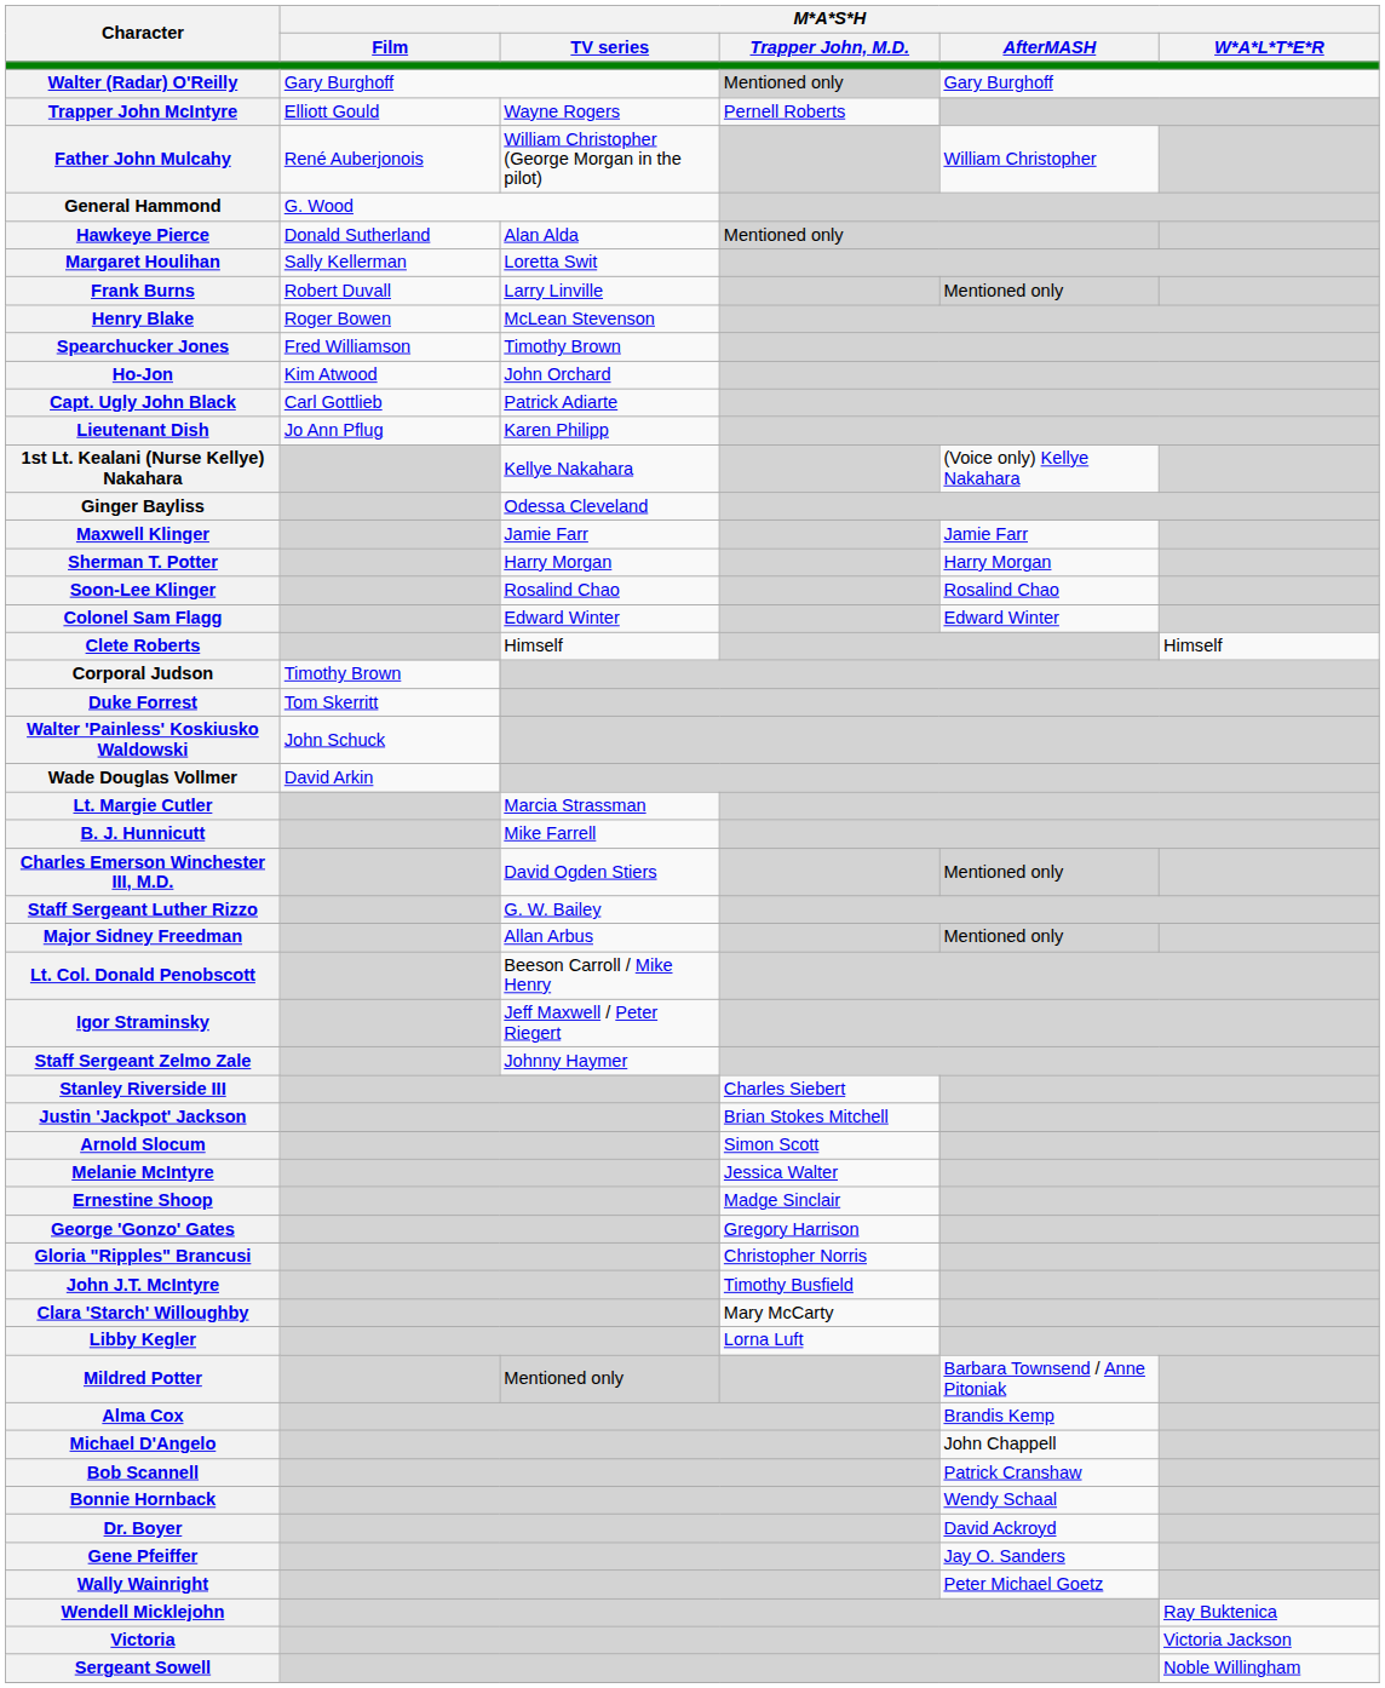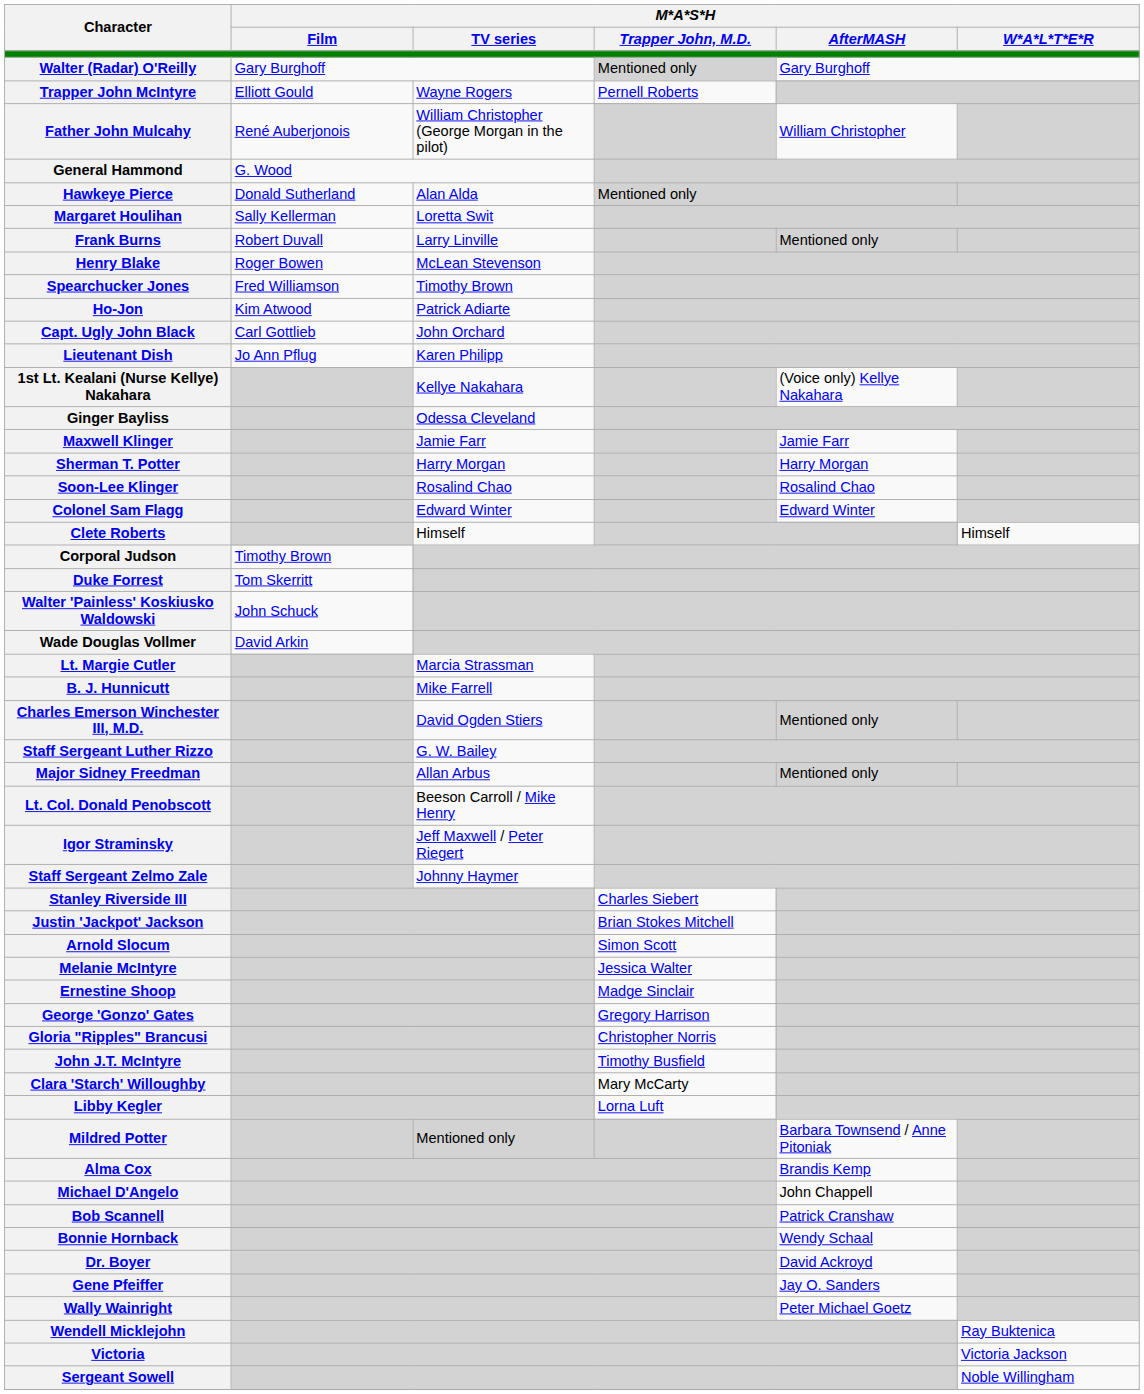 <table class="wikitable">
 <tr>
 <th rowspan="2" width="20%">Character</th>
 <th colspan="6" align="center"><strong><em>M*A*S*H</em></strong></th>
 </tr>
 <tr>
 <th align="center" width="16%"><a href='#'>Film</a></th>
 <th align="center" width="16%"><a href='#'>TV series</a></th>
 <th align="center" width="16%"><em><a href='#'>Trapper John, M.D.</a></em></th>
 <th align="center" width="16%"><em><a href='#'>AfterMASH</a></em></th>
 <th align="center" width="16%"><em><a href='#'>W*A*L*T*E*R</a></em></th>
 </tr>
 <tr>
 <th colspan="6" style="background-color:green;"></th>
 </tr>
 <tr>
 <th><a href='#'>Walter (Radar) O'Reilly</a></th>
 <td colspan="2"><a href='#'>Gary Burghoff</a></td>
 <td style="background-color:lightgrey;">Mentioned only</td>
 <td colspan="2"><a href='#'>Gary Burghoff</a></td>
 </tr>
 <tr>
 <th><a href='#'>Trapper John McIntyre</a></th>
 <td><a href='#'>Elliott Gould</a></td>
 <td><a href='#'>Wayne Rogers</a></td>
 <td><a href='#'>Pernell Roberts</a></td>
 <td colspan="2" style="background-color:lightgrey;"></td>
 </tr>
 <tr>
 <th><a href='#'>Father John Mulcahy</a></th>
 <td><a href='#'>René Auberjonois</a></td>
 <td><a href='#'>William Christopher</a><br>(George Morgan in the pilot)</td>
 <td style="background-color:lightgrey;"></td>
 <td><a href='#'>William Christopher</a></td>
 <td style="background-color:lightgrey;"></td>
 </tr>
 <tr>
 <th>General Hammond</th>
 <td colspan="2"><a href='#'>G. Wood</a></td>
 <td colspan="3" style="background-color:lightgrey;"></td>
 </tr>
 <tr>
 <th><a href='#'>Hawkeye Pierce</a></th>
 <td><a href='#'>Donald Sutherland</a></td>
 <td><a href='#'>Alan Alda</a></td>
 <td colspan="2" style="background-color:lightgrey;">Mentioned only</td>
 <td colspan="1" style="background-color:lightgrey;"></td>
 </tr>
 <tr>
 <th><a href='#'>Margaret Houlihan</a></th>
 <td><a href='#'>Sally Kellerman</a></td>
 <td><a href='#'>Loretta Swit</a></td>
 <td colspan="3" style="background-color:lightgrey;"></td>
 </tr>
 <tr>
 <th><a href='#'>Frank Burns</a></th>
 <td><a href='#'>Robert Duvall</a></td>
 <td><a href='#'>Larry Linville</a></td>
 <td colspan="1" style="background-color:lightgrey;"></td>
 <td colspan="1" style="background-color:lightgrey;">Mentioned only</td>
 <td colspan="1" style="background-color:lightgrey;"></td>
 </tr>
 <tr>
 <th><a href='#'>Henry Blake</a></th>
 <td><a href='#'>Roger Bowen</a></td>
 <td><a href='#'>McLean Stevenson</a></td>
 <td colspan="3" style="background-color:lightgrey;"></td>
 </tr>
 <tr>
 <th><a href='#'>Spearchucker Jones</a></th>
 <td><a href='#'>Fred Williamson</a></td>
 <td><a href='#'>Timothy Brown</a></td>
 <td colspan="3" style="background-color:lightgrey;"></td>
 </tr>
 <tr>
 <th><a href='#'>Ho-Jon</a></th>
 <td><a href='#'>Kim Atwood</a></td>
-<td><a href='#'>John Orchard</a></td>
+<td><a href='#'>Patrick Adiarte</a></td>
 <td colspan="3" style="background-color:lightgrey;"></td>
 </tr>
 <tr>
 <th><a href='#'>Capt. Ugly John Black</a></th>
 <td><a href='#'>Carl Gottlieb</a></td>
-<td><a href='#'>Patrick Adiarte</a></td>
+<td><a href='#'>John Orchard</a></td>
 <td colspan="3" style="background-color:lightgrey;"></td>
 </tr>
 <tr>
 <th><a href='#'>Lieutenant Dish</a></th>
 <td><a href='#'>Jo Ann Pflug</a></td>
 <td><a href='#'>Karen Philipp</a></td>
 <td colspan="3" style="background-color:lightgrey;"></td>
 </tr>
 <tr>
 <th>1st Lt. Kealani (Nurse Kellye) Nakahara</th>
 <td style="background-color:lightgrey;"></td>
 <td colspan="1"><a href='#'>Kellye Nakahara</a></td>
 <td style="background-color:lightgrey;"></td>
 <td>(Voice only) <a href='#'>Kellye Nakahara</a></td>
 <td style="background-color:lightgrey;"></td>
 </tr>
 <tr>
 <th>Ginger Bayliss</th>
 <td style="background-color:lightgrey;"></td>
 <td colspan="1"><a href='#'>Odessa Cleveland</a></td>
 <td colspan="3" style="background-color:lightgrey;"></td>
 </tr>
 <tr>
 <th><a href='#'>Maxwell Klinger</a></th>
 <td style="background-color:lightgrey;"></td>
 <td><a href='#'>Jamie Farr</a></td>
 <td style="background-color:lightgrey;"></td>
 <td><a href='#'>Jamie Farr</a></td>
 <td style="background-color:lightgrey;"></td>
 </tr>
 <tr>
 <th><a href='#'>Sherman T. Potter</a></th>
 <td style="background-color:lightgrey;"></td>
 <td><a href='#'>Harry Morgan</a></td>
 <td style="background-color:lightgrey;"></td>
 <td><a href='#'>Harry Morgan</a></td>
 <td style="background-color:lightgrey;"></td>
 </tr>
 <tr>
 <th><a href='#'>Soon-Lee Klinger</a></th>
 <td style="background-color:lightgrey;"></td>
 <td><a href='#'>Rosalind Chao</a></td>
 <td style="background-color:lightgrey;"></td>
 <td><a href='#'>Rosalind Chao</a></td>
 <td style="background-color:lightgrey;"></td>
 </tr>
 <tr>
 <th><a href='#'>Colonel Sam Flagg</a></th>
 <td style="background-color:lightgrey;"></td>
 <td><a href='#'>Edward Winter</a></td>
 <td style="background-color:lightgrey;"></td>
 <td><a href='#'>Edward Winter</a></td>
 <td style="background-color:lightgrey;"></td>
 </tr>
 <tr>
 <th><a href='#'>Clete Roberts</a></th>
 <td style="background-color:lightgrey;"></td>
 <td>Himself</td>
 <td colspan="2" style="background-color:lightgrey;"></td>
 <td>Himself</td>
 </tr>
 <tr>
 <th>Corporal Judson</th>
 <td><a href='#'>Timothy Brown</a></td>
 <td colspan="4" style="background-color:lightgrey;"></td>
 </tr>
 <tr>
 <th><a href='#'>Duke Forrest</a></th>
 <td><a href='#'>Tom Skerritt</a></td>
 <td colspan="4" style="background-color:lightgrey;"></td>
 </tr>
 <tr>
 <th><a href='#'>Walter 'Painless' Koskiusko Waldowski</a></th>
 <td><a href='#'>John Schuck</a></td>
 <td colspan="4" style="background-color:lightgrey;"></td>
 </tr>
 <tr>
 <th>Wade Douglas Vollmer</th>
 <td><a href='#'>David Arkin</a></td>
 <td colspan="4" style="background-color:lightgrey;"></td>
 </tr>
 <tr>
 <th><a href='#'>Lt. Margie Cutler</a></th>
 <td style="background-color:lightgrey;"></td>
 <td><a href='#'>Marcia Strassman</a></td>
 <td colspan="3" style="background-color:lightgrey;"></td>
 </tr>
 <tr>
 <th><a href='#'>B. J. Hunnicutt</a></th>
 <td style="background-color:lightgrey;"></td>
 <td><a href='#'>Mike Farrell</a></td>
 <td colspan="3" style="background-color:lightgrey;"></td>
 </tr>
 <tr>
 <th><a href='#'>Charles Emerson Winchester III, M.D.</a></th>
 <td style="background-color:lightgrey;"></td>
 <td><a href='#'>David Ogden Stiers</a></td>
 <td colspan="1" style="background-color:lightgrey;"></td>
 <td colspan="1" style="background-color:lightgrey;">Mentioned only</td>
 <td colspan="1" style="background-color:lightgrey;"></td>
 </tr>
 <tr>
 <th><a href='#'>Staff Sergeant Luther Rizzo</a></th>
 <td style="background-color:lightgrey;"></td>
 <td><a href='#'>G. W. Bailey</a></td>
 <td colspan="3" style="background-color:lightgrey;"></td>
 </tr>
 <tr>
 <th><a href='#'>Major Sidney Freedman</a></th>
 <td style="background-color:lightgrey;"></td>
 <td><a href='#'>Allan Arbus</a></td>
 <td colspan="1" style="background-color:lightgrey;"></td>
 <td colspan="1" style="background-color:lightgrey;">Mentioned only</td>
 <td colspan="1" style="background-color:lightgrey;"></td>
 </tr>
 <tr>
 <th><a href='#'>Lt. Col. Donald Penobscott</a></th>
 <td style="background-color:lightgrey;"></td>
 <td>Beeson Carroll / <a href='#'>Mike Henry</a></td>
 <td colspan="3" style="background-color:lightgrey;"></td>
 </tr>
 <tr>
 <th><a href='#'>Igor Straminsky</a></th>
 <td style="background-color:lightgrey;"></td>
 <td><a href='#'>Jeff Maxwell</a> / <a href='#'>Peter Riegert</a></td>
 <td colspan="3" style="background-color:lightgrey;"></td>
 </tr>
 <tr>
 <th><a href='#'>Staff Sergeant Zelmo Zale</a></th>
 <td style="background-color:lightgrey;"></td>
 <td><a href='#'>Johnny Haymer</a></td>
 <td colspan="3" style="background-color:lightgrey;"></td>
 </tr>
 <tr>
 <th><a href='#'>Stanley Riverside III</a></th>
 <td colspan="2" style="background-color:lightgrey;"></td>
 <td><a href='#'>Charles Siebert</a></td>
 <td colspan="2" style="background-color:lightgrey;"></td>
 </tr>
 <tr>
 <th><a href='#'>Justin 'Jackpot' Jackson</a></th>
 <td colspan="2" style="background-color:lightgrey;"></td>
 <td><a href='#'>Brian Stokes Mitchell</a></td>
 <td colspan="2" style="background-color:lightgrey;"></td>
 </tr>
 <tr>
 <th><a href='#'>Arnold Slocum</a></th>
 <td colspan="2" style="background-color:lightgrey;"></td>
 <td><a href='#'>Simon Scott</a></td>
 <td colspan="2" style="background-color:lightgrey;"></td>
 </tr>
 <tr>
 <th><a href='#'>Melanie McIntyre</a></th>
 <td colspan="2" style="background-color:lightgrey;"></td>
 <td><a href='#'>Jessica Walter</a></td>
 <td colspan="2" style="background-color:lightgrey;"></td>
 </tr>
 <tr>
 <th><a href='#'>Ernestine Shoop</a></th>
 <td colspan="2" style="background-color:lightgrey;"></td>
 <td><a href='#'>Madge Sinclair</a></td>
 <td colspan="2" style="background-color:lightgrey;"></td>
 </tr>
 <tr>
 <th><a href='#'>George 'Gonzo' Gates</a></th>
 <td colspan="2" style="background-color:lightgrey;"></td>
 <td><a href='#'>Gregory Harrison</a></td>
 <td colspan="2" style="background-color:lightgrey;"></td>
 </tr>
 <tr>
 <th><a href='#'>Gloria "Ripples" Brancusi</a></th>
 <td colspan="2" style="background-color:lightgrey;"></td>
 <td><a href='#'>Christopher Norris</a></td>
 <td colspan="2" style="background-color:lightgrey;"></td>
 </tr>
 <tr>
 <th><a href='#'>John J.T. McIntyre</a></th>
 <td colspan="2" style="background-color:lightgrey;"></td>
 <td><a href='#'>Timothy Busfield</a></td>
 <td colspan="2" style="background-color:lightgrey;"></td>
 </tr>
 <tr>
 <th><a href='#'>Clara 'Starch' Willoughby</a></th>
 <td colspan="2" style="background-color:lightgrey;"></td>
 <td>Mary McCarty</td>
 <td colspan="2" style="background-color:lightgrey;"></td>
 </tr>
 <tr>
 <th><a href='#'>Libby Kegler</a></th>
 <td colspan="2" style="background-color:lightgrey;"></td>
 <td><a href='#'>Lorna Luft</a></td>
 <td colspan="2" style="background-color:lightgrey;"></td>
 </tr>
 <tr>
 <th><a href='#'>Mildred Potter</a></th>
 <td colspan="1" style="background-color:lightgrey;"></td>
 <td colspan="1" style="background-color:lightgrey;">Mentioned only</td>
 <td colspan="1" style="background-color:lightgrey;"></td>
 <td><a href='#'>Barbara Townsend</a> / <a href='#'>Anne Pitoniak</a></td>
 <td colspan="1" style="background-color:lightgrey;"></td>
 </tr>
 <tr>
 <th><a href='#'>Alma Cox</a></th>
 <td colspan="3" style="background-color:lightgrey;"></td>
 <td><a href='#'>Brandis Kemp</a></td>
 <td colspan="1" style="background-color:lightgrey;"></td>
 </tr>
 <tr>
 <th><a href='#'>Michael D'Angelo</a></th>
 <td colspan="3" style="background-color:lightgrey;"></td>
 <td>John Chappell</td>
 <td colspan="1" style="background-color:lightgrey;"></td>
 </tr>
 <tr>
 <th><a href='#'>Bob Scannell</a></th>
 <td colspan="3" style="background-color:lightgrey;"></td>
 <td><a href='#'>Patrick Cranshaw</a></td>
 <td colspan="1" style="background-color:lightgrey;"></td>
 </tr>
 <tr>
 <th><a href='#'>Bonnie Hornback</a></th>
 <td colspan="3" style="background-color:lightgrey;"></td>
 <td><a href='#'>Wendy Schaal</a></td>
 <td colspan="1" style="background-color:lightgrey;"></td>
 </tr>
 <tr>
 <th><a href='#'>Dr. Boyer</a></th>
 <td colspan="3" style="background-color:lightgrey;"></td>
 <td><a href='#'>David Ackroyd</a></td>
 <td colspan="1" style="background-color:lightgrey;"></td>
 </tr>
 <tr>
 <th><a href='#'>Gene Pfeiffer</a></th>
 <td colspan="3" style="background-color:lightgrey;"></td>
 <td><a href='#'>Jay O. Sanders</a></td>
 <td colspan="1" style="background-color:lightgrey;"></td>
 </tr>
 <tr>
 <th><a href='#'>Wally Wainright</a></th>
 <td colspan="3" style="background-color:lightgrey;"></td>
 <td><a href='#'>Peter Michael Goetz</a></td>
 <td colspan="1" style="background-color:lightgrey;"></td>
 </tr>
 <tr>
 <th><a href='#'>Wendell Micklejohn</a></th>
 <td colspan="4" style="background-color:lightgrey;"></td>
 <td><a href='#'>Ray Buktenica</a></td>
 </tr>
 <tr>
 <th><a href='#'>Victoria</a></th>
 <td colspan="4" style="background-color:lightgrey;"></td>
 <td><a href='#'>Victoria Jackson</a></td>
 </tr>
 <tr>
 <th><a href='#'>Sergeant Sowell</a></th>
 <td colspan="4" style="background-color:lightgrey;"></td>
 <td><a href='#'>Noble Willingham</a></td>
 </tr>
 <tr>
 </tr>
 </table>
